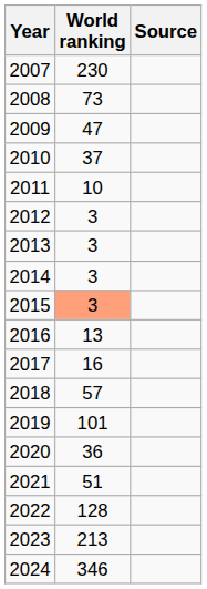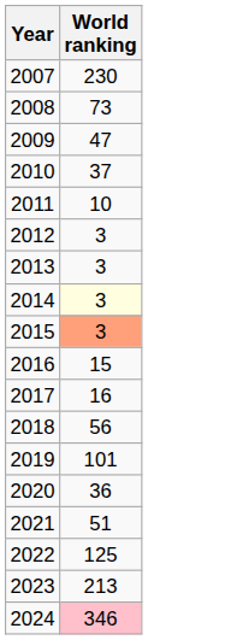 <table class="wikitable" style="text-align:center; font-size: 95%;">
 <tr>
 <th>Year</th>
 <th>World<br>ranking</th>
-<th>Source</th>
 </tr>
 <tr>
 <td>2007</td>
 <td>230</td>
-<td></td>
 </tr>
 <tr>
 <td>2008</td>
 <td>73</td>
-<td></td>
 </tr>
 <tr>
 <td>2009</td>
 <td>47</td>
-<td></td>
 </tr>
 <tr>
 <td>2010</td>
 <td>37</td>
-<td></td>
 </tr>
 <tr>
 <td>2011</td>
 <td>10</td>
-<td></td>
 </tr>
 <tr>
 <td>2012</td>
 <td>3</td>
-<td></td>
 </tr>
 <tr>
 <td>2013</td>
 <td>3</td>
-<td></td>
 </tr>
 <tr>
 <td>2014</td>
-<td>3</td>
-<td></td>
+<td style="background: lightyellow;">3</td>
 </tr>
 <tr>
 <td>2015</td>
 <td style="background: lightsalmon;">3</td>
-<td></td>
 </tr>
 <tr>
 <td>2016</td>
-<td>13</td>
-<td></td>
+<td>15</td>
 </tr>
 <tr>
 <td>2017</td>
 <td>16</td>
-<td></td>
 </tr>
 <tr>
 <td>2018</td>
-<td>57</td>
-<td></td>
+<td>56</td>
 </tr>
 <tr>
 <td>2019</td>
 <td>101</td>
-<td></td>
 </tr>
 <tr>
 <td>2020</td>
 <td>36</td>
-<td></td>
 </tr>
 <tr>
 <td>2021</td>
 <td>51</td>
-<td></td>
 </tr>
 <tr>
 <td>2022</td>
-<td>128</td>
-<td></td>
+<td>125</td>
 </tr>
 <tr>
 <td>2023</td>
 <td>213</td>
-<td></td>
 </tr>
 <tr>
 <td>2024</td>
-<td>346</td>
-<td></td>
+<td style="background: pink;">346</td>
 </tr>
 </table>
